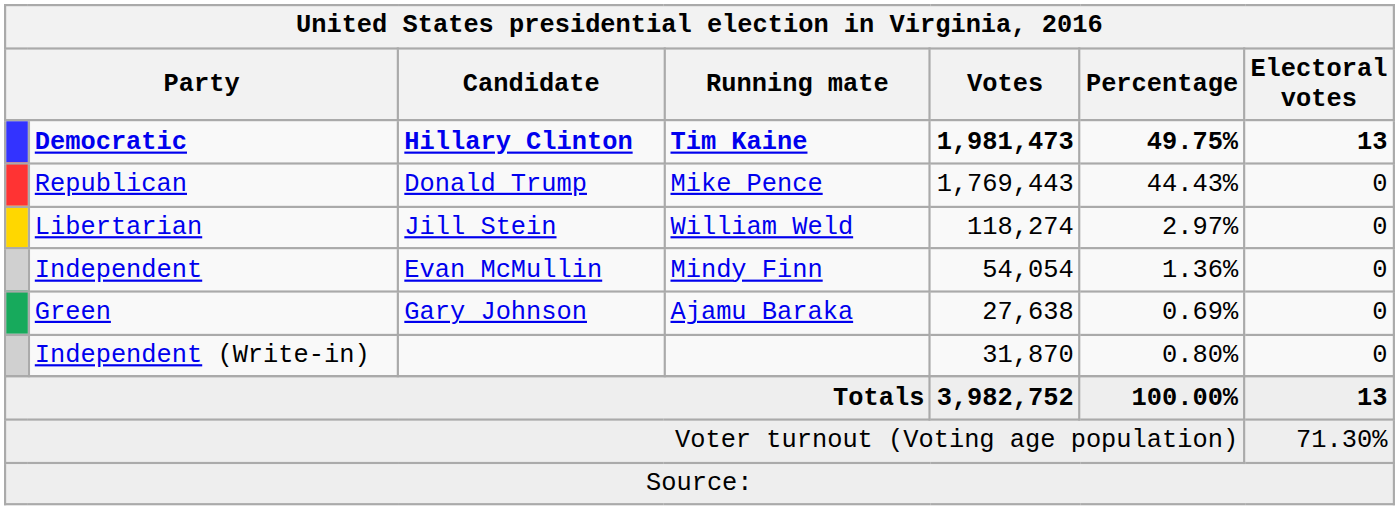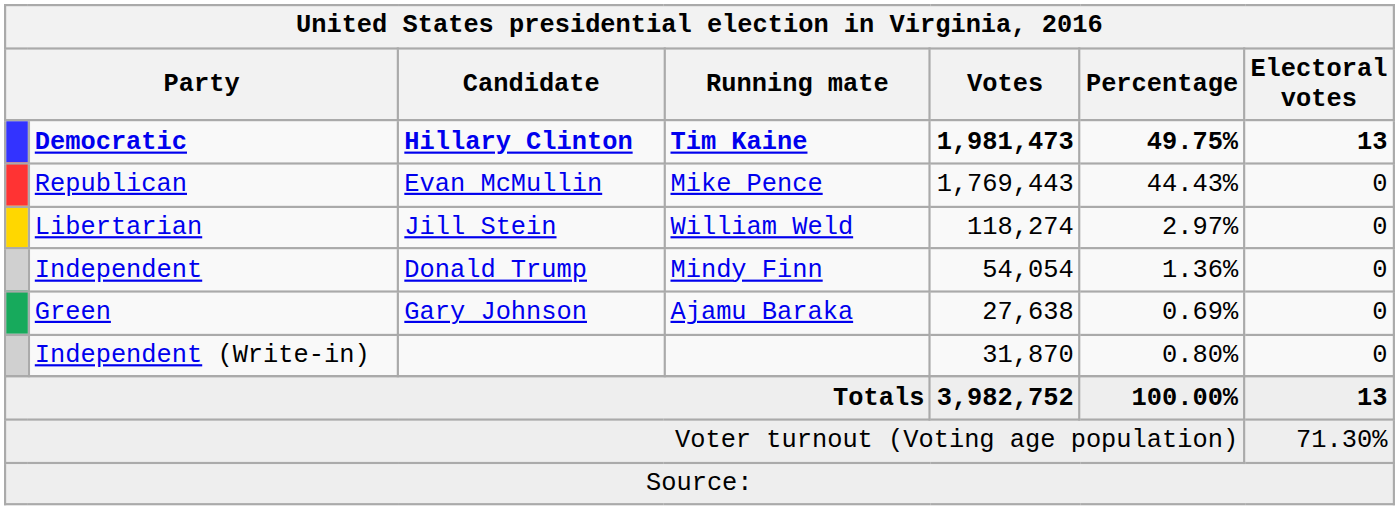 <table class="wikitable" style="font-size: 90%;">
 <tr style="background:#e9e9e9;">
 <th colspan="7">United States presidential election in Virginia, 2016</th>
 </tr>
 <tr style="background:#eee; text-align:center;">
 <th colspan="2" style="width: 15em">Party</th>
 <th style="width: 10em">Candidate</th>
 <th style="width: 10em">Running mate</th>
 <th style="width: 5em">Votes</th>
 <th style="width: 5em">Percentage</th>
 <th style="width: 5em">Electoral votes</th>
 </tr>
 <tr>
 <th style="background:#33f; width:3px;"></th>
 <td style="width: 130px"><strong><a href='#'>Democratic</a></strong></td>
 <td><strong><a href='#'>Hillary Clinton</a></strong></td>
 <td><strong><a href='#'>Tim Kaine</a></strong></td>
 <td style="text-align:right;"><strong>1,981,473</strong></td>
 <td style="text-align:right;"><strong>49.75%</strong></td>
 <td style="text-align:right;"><strong>13</strong></td>
 </tr>
 <tr>
 <th style="background:#f33; width:3px;"></th>
 <td style="width: 130px"><a href='#'>Republican</a></td>
-<td><a href='#'>Donald Trump</a></td>
+<td><a href='#'>Evan McMullin</a></td>
 <td><a href='#'>Mike Pence</a></td>
 <td style="text-align:right;">1,769,443</td>
 <td style="text-align:right;">44.43%</td>
 <td style="text-align:right;">0</td>
 </tr>
 <tr>
 <th style="background:gold; width:3px;"></th>
 <td style="width: 130px"><a href='#'>Libertarian</a></td>
 <td><a href='#'>Jill Stein</a></td>
 <td><a href='#'>William Weld</a></td>
 <td style="text-align:right;">118,274</td>
 <td style="text-align:right;">2.97%</td>
 <td style="text-align:right;">0</td>
 </tr>
 <tr>
 <th style="background:#D0D0D0; width:3px;"></th>
 <td style="width: 130px"><a href='#'>Independent</a></td>
-<td><a href='#'>Evan McMullin</a></td>
+<td><a href='#'>Donald Trump</a></td>
 <td><a href='#'>Mindy Finn</a></td>
 <td style="text-align:right;">54,054</td>
 <td style="text-align:right;">1.36%</td>
 <td style="text-align:right;">0</td>
 </tr>
 <tr>
 <th style="background:#17aa5c; width:3px;"></th>
 <td style="width: 130px"><a href='#'>Green</a></td>
 <td><a href='#'>Gary Johnson</a></td>
 <td><a href='#'>Ajamu Baraka</a></td>
 <td style="text-align:right;">27,638</td>
 <td style="text-align:right;">0.69%</td>
 <td style="text-align:right;">0</td>
 </tr>
 <tr>
 <th style="background:#D0D0D0; width:3px;"></th>
 <td style="width: 130px"><a href='#'>Independent</a> (Write-in)</td>
 <td></td>
 <td></td>
 <td style="text-align:right;">31,870</td>
 <td style="text-align:right;">0.80%</td>
 <td style="text-align:right;">0</td>
 </tr>
 <tr>
 </tr>
 <tr style="background:#eee; text-align:right;">
 <td colspan="4"><strong>Totals</strong></td>
 <td><strong>3,982,752</strong></td>
 <td><strong>100.00%</strong></td>
 <td><strong>13</strong></td>
 </tr>
 <tr style="background:#eee; text-align:right;">
 <td colspan="6">Voter turnout (Voting age population)</td>
 <td>71.30%</td>
 </tr>
 <tr style="background:#eee; text-align:center;">
 <td colspan="7">Source: <em> </em></td>
 </tr>
 </table>
